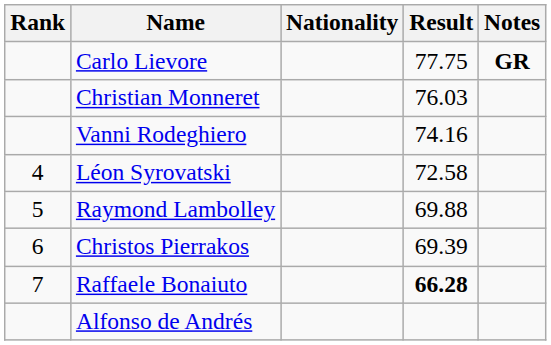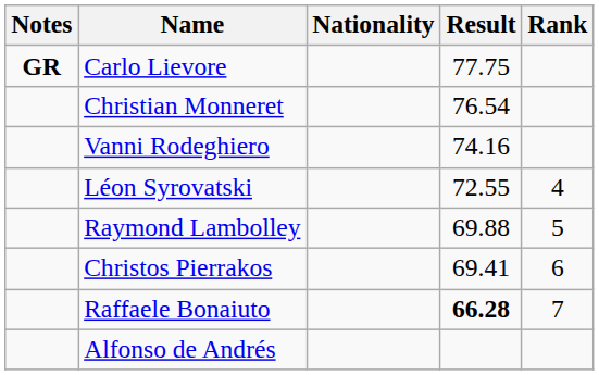 <table class="wikitable sortable" style="text-align:center">
 <tr>
-<th>Rank</th>
+<th>Notes</th>
 <th>Name</th>
 <th>Nationality</th>
 <th>Result</th>
-<th>Notes</th>
+<th>Rank</th>
 </tr>
 <tr>
-<td></td>
+<td><strong>GR</strong></td>
 <td align=left><a href='#'>Carlo Lievore</a></td>
 <td align=left></td>
 <td>77.75</td>
-<td><strong>GR</strong></td>
+<td></td>
 </tr>
 <tr>
 <td></td>
 <td align=left><a href='#'>Christian Monneret</a></td>
 <td align=left></td>
-<td>76.03</td>
+<td>76.54</td>
 <td></td>
 </tr>
 <tr>
 <td></td>
 <td align=left><a href='#'>Vanni Rodeghiero</a></td>
 <td align=left></td>
 <td>74.16</td>
 <td></td>
 </tr>
 <tr>
-<td>4</td>
+<td></td>
 <td align=left><a href='#'>Léon Syrovatski</a></td>
 <td align=left></td>
-<td>72.58</td>
-<td></td>
+<td>72.55</td>
+<td>4</td>
 </tr>
 <tr>
-<td>5</td>
+<td></td>
 <td align=left><a href='#'>Raymond Lambolley</a></td>
 <td align=left></td>
 <td>69.88</td>
-<td></td>
+<td>5</td>
 </tr>
 <tr>
-<td>6</td>
+<td></td>
 <td align=left><a href='#'>Christos Pierrakos</a></td>
 <td align=left></td>
-<td>69.39</td>
-<td></td>
+<td>69.41</td>
+<td>6</td>
 </tr>
 <tr>
-<td>7</td>
+<td></td>
 <td align=left><a href='#'>Raffaele Bonaiuto</a></td>
 <td align=left></td>
 <td><strong>66.28</strong></td>
-<td></td>
+<td>7</td>
 </tr>
 <tr>
 <td></td>
 <td align=left><a href='#'>Alfonso de Andrés</a></td>
 <td align=left></td>
 <td></td>
 <td></td>
 </tr>
 </table>
